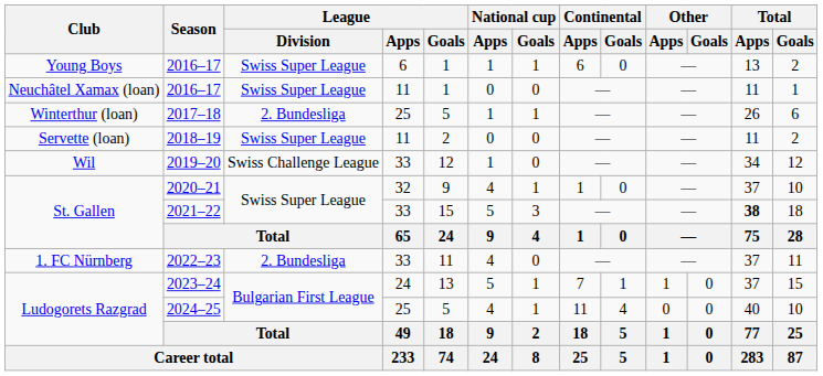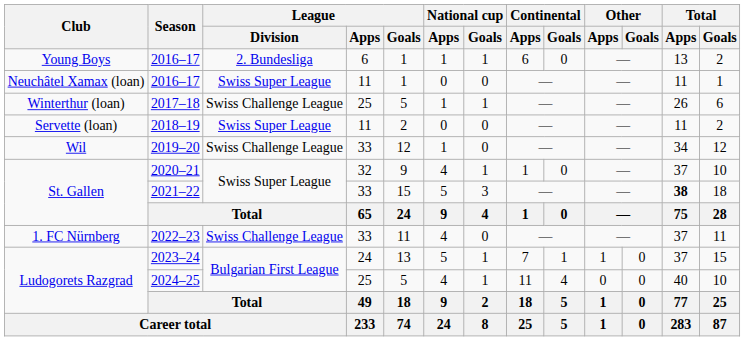 <table class="wikitable" style="text-align:center">
 <tr>
 <th rowspan=2"">Club</th>
 <th rowspan="2">Season</th>
 <th colspan="3">League</th>
 <th colspan="2">National cup</th>
 <th colspan="2">Continental</th>
 <th colspan="2">Other</th>
 <th colspan="2">Total</th>
 </tr>
 <tr>
 <th>Division</th>
 <th>Apps</th>
 <th>Goals</th>
 <th>Apps</th>
 <th>Goals</th>
 <th>Apps</th>
 <th>Goals</th>
 <th>Apps</th>
 <th>Goals</th>
 <th>Apps</th>
 <th>Goals</th>
 </tr>
 <tr>
 <td><a href='#'>Young Boys</a></td>
 <td><a href='#'>2016–17</a></td>
-<td><a href='#'>Swiss Super League</a></td>
+<td><a href='#'>2. Bundesliga</a></td>
 <td>6</td>
 <td>1</td>
 <td>1</td>
 <td>1</td>
 <td>6</td>
 <td>0</td>
 <td colspan="2">—</td>
 <td>13</td>
 <td>2</td>
 </tr>
 <tr>
 <td><a href='#'>Neuchâtel Xamax</a> (loan)</td>
 <td><a href='#'>2016–17</a></td>
 <td><a href='#'>Swiss Super League</a></td>
 <td>11</td>
 <td>1</td>
 <td>0</td>
 <td>0</td>
 <td colspan="2">—</td>
 <td colspan="2">—</td>
 <td>11</td>
 <td>1</td>
 </tr>
 <tr>
 <td><a href='#'>Winterthur</a> (loan)</td>
 <td><a href='#'>2017–18</a></td>
-<td><a href='#'>2. Bundesliga</a></td>
+<td>Swiss Challenge League</td>
 <td>25</td>
 <td>5</td>
 <td>1</td>
 <td>1</td>
 <td colspan="2">—</td>
 <td colspan="2">—</td>
 <td>26</td>
 <td>6</td>
 </tr>
 <tr>
 <td><a href='#'>Servette</a> (loan)</td>
 <td><a href='#'>2018–19</a></td>
 <td><a href='#'>Swiss Super League</a></td>
 <td>11</td>
 <td>2</td>
 <td>0</td>
 <td>0</td>
 <td colspan="2">—</td>
 <td colspan="2">—</td>
 <td>11</td>
 <td>2</td>
 </tr>
 <tr>
 <td><a href='#'>Wil</a></td>
 <td><a href='#'>2019–20</a></td>
 <td>Swiss Challenge League</td>
 <td>33</td>
 <td>12</td>
 <td>1</td>
 <td>0</td>
 <td colspan="2">—</td>
 <td colspan="2">—</td>
 <td>34</td>
 <td>12</td>
 </tr>
 <tr>
 <td rowspan="3"><a href='#'>St. Gallen</a></td>
 <td><a href='#'>2020–21</a></td>
 <td rowspan="2">Swiss Super League</td>
 <td>32</td>
 <td>9</td>
 <td>4</td>
 <td>1</td>
 <td>1</td>
 <td>0</td>
 <td colspan="2">—</td>
 <td>37</td>
 <td>10</td>
 </tr>
 <tr>
 <td><a href='#'>2021–22</a></td>
 <td>33</td>
 <td>15</td>
 <td>5</td>
 <td>3</td>
 <td colspan="2">—</td>
 <td colspan="2">—</td>
 <td><strong>38</strong></td>
 <td>18</td>
 </tr>
 <tr>
 <th colspan="2">Total</th>
 <th>65</th>
 <th>24</th>
 <th>9</th>
 <th>4</th>
 <th>1</th>
 <th>0</th>
 <th colspan="2">—</th>
 <th>75</th>
 <th>28</th>
 </tr>
 <tr>
 <td><a href='#'>1. FC Nürnberg</a></td>
 <td><a href='#'>2022–23</a></td>
-<td><a href='#'>2. Bundesliga</a></td>
+<td><a href='#'>Swiss Challenge League</a></td>
 <td>33</td>
 <td>11</td>
 <td>4</td>
 <td>0</td>
 <td colspan="2">—</td>
 <td colspan="2">—</td>
 <td>37</td>
 <td>11</td>
 </tr>
 <tr>
 <td rowspan="3"><a href='#'>Ludogorets Razgrad</a></td>
 <td><a href='#'>2023–24</a></td>
 <td rowspan="2"><a href='#'>Bulgarian First League</a></td>
 <td>24</td>
 <td>13</td>
 <td>5</td>
 <td>1</td>
 <td>7</td>
 <td>1</td>
 <td>1</td>
 <td>0</td>
 <td>37</td>
 <td>15</td>
 </tr>
 <tr>
 <td><a href='#'>2024–25</a></td>
 <td>25</td>
 <td>5</td>
 <td>4</td>
 <td>1</td>
 <td>11</td>
 <td>4</td>
 <td>0</td>
 <td>0</td>
 <td>40</td>
 <td>10</td>
 </tr>
 <tr>
 <th colspan="2">Total</th>
 <th>49</th>
 <th>18</th>
 <th>9</th>
 <th>2</th>
 <th>18</th>
 <th>5</th>
 <th>1</th>
 <th>0</th>
 <th>77</th>
 <th>25</th>
 </tr>
 <tr>
 <th colspan="3">Career total</th>
 <th>233</th>
 <th>74</th>
 <th>24</th>
 <th>8</th>
 <th>25</th>
 <th>5</th>
 <th>1</th>
 <th>0</th>
 <th>283</th>
 <th>87</th>
 </tr>
 </table>
